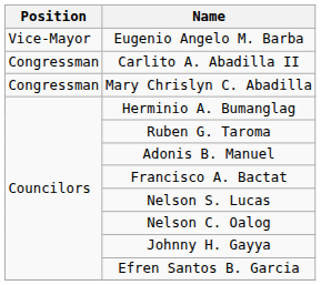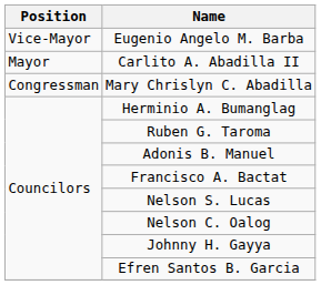 <table class="wikitable" style="line-height:1.20em; font-size:100%;">
 <tr>
 <th>Position</th>
 <th>Name</th>
 </tr>
 <tr>
 <td>Vice-Mayor</td>
 <td style="text-align:center;">Eugenio Angelo M. Barba</td>
 </tr>
 <tr>
-<td>Congressman</td>
+<td>Mayor</td>
 <td style="text-align:center;">Carlito A. Abadilla II</td>
 </tr>
 <tr>
 <td>Congressman</td>
 <td style="text-align:center;">Mary Chrislyn C. Abadilla</td>
 </tr>
 <tr>
 <td rowspan=8>Councilors</td>
 <td style="text-align:center;">Herminio A. Bumanglag</td>
 </tr>
 <tr>
 <td style="text-align:center;">Ruben G. Taroma</td>
 </tr>
 <tr>
 <td style="text-align:center;">Adonis B. Manuel</td>
 </tr>
 <tr>
 <td style="text-align:center;">Francisco A. Bactat</td>
 </tr>
 <tr>
 <td style="text-align:center;">Nelson S. Lucas</td>
 </tr>
 <tr>
 <td style="text-align:center;">Nelson C. Oalog</td>
 </tr>
 <tr>
 <td style="text-align:center;">Johnny H. Gayya</td>
 </tr>
 <tr>
 <td style="text-align:center;">Efren Santos B. Garcia</td>
 </tr>
 <tr>
 </tr>
 </table>
